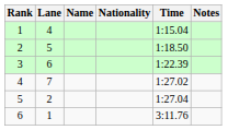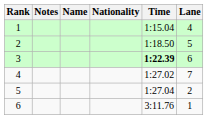 <table class="wikitable sortable" style="text-align:center">
 <tr>
 <th>Rank</th>
-<th>Lane</th>
+<th>Notes</th>
 <th>Name</th>
 <th>Nationality</th>
 <th>Time</th>
-<th>Notes</th>
+<th>Lane</th>
 </tr>
 <tr bgcolor=ccffcc>
 <td>1</td>
-<td>4</td>
+<td><strong></strong></td>
 <td align=left></td>
 <td align=left></td>
 <td>1:15.04</td>
-<td><strong></strong></td>
+<td>4</td>
 </tr>
 <tr bgcolor=ccffcc>
 <td>2</td>
-<td>5</td>
+<td><strong></strong></td>
 <td align=left></td>
 <td align=left></td>
 <td>1:18.50</td>
-<td><strong></strong></td>
+<td>5</td>
 </tr>
 <tr bgcolor=ccffcc>
 <td>3</td>
-<td>6</td>
+<td><strong></strong></td>
 <td align=left></td>
 <td align=left></td>
-<td>1:22.39</td>
-<td><strong></strong></td>
+<td><strong>1:22.39</strong></td>
+<td>6</td>
 </tr>
 <tr>
 <td>4</td>
-<td>7</td>
+<td></td>
 <td align=left></td>
 <td align=left></td>
 <td>1:27.02</td>
-<td></td>
+<td>7</td>
 </tr>
 <tr>
 <td>5</td>
-<td>2</td>
+<td></td>
 <td align=left></td>
 <td align=left></td>
 <td>1:27.04</td>
-<td></td>
+<td>2</td>
 </tr>
 <tr>
 <td>6</td>
-<td>1</td>
+<td></td>
 <td align=left></td>
 <td align=left></td>
 <td>3:11.76</td>
-<td></td>
+<td>1</td>
 </tr>
 </table>
